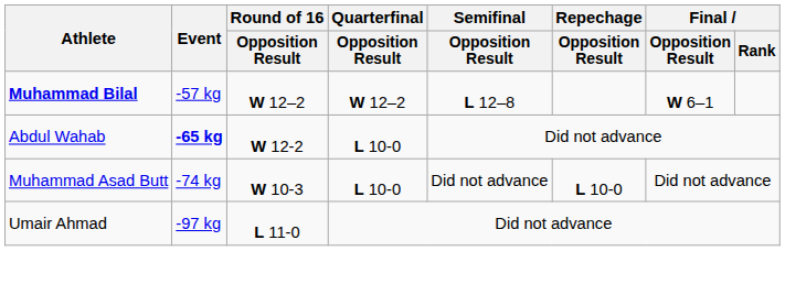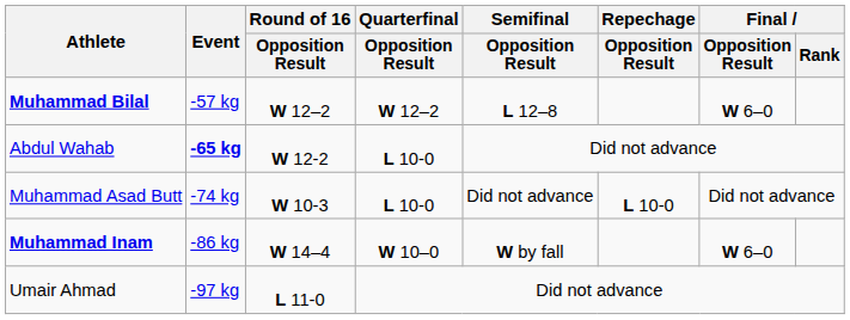 <table class="wikitable" style="font-size:90%;">
 <tr>
 <th rowspan=2>Athlete</th>
 <th rowspan=2>Event</th>
 <th>Round of 16</th>
 <th>Quarterfinal</th>
 <th>Semifinal</th>
 <th>Repechage</th>
 <th colspan=2>Final / </th>
 </tr>
 <tr style="font-size: 95%">
 <th>Opposition<br>Result</th>
 <th>Opposition<br>Result</th>
 <th>Opposition<br>Result</th>
 <th>Opposition<br>Result</th>
 <th>Opposition<br>Result</th>
 <th>Rank</th>
 </tr>
 <tr align=center>
 <td align=left><strong><a href='#'>Muhammad Bilal</a></strong></td>
 <td align=left><a href='#'>-57 kg</a></td>
 <td><br><strong>W</strong> 12–2</td>
 <td><br><strong>W</strong> 12–2</td>
 <td><br><strong>L</strong> 12–8</td>
 <td></td>
-<td><br><strong>W</strong> 6–1</td>
+<td><br><strong>W</strong> 6–0</td>
 <td></td>
 </tr>
 <tr align=center>
 <td align=left><a href='#'>Abdul Wahab</a></td>
 <td align=left><strong><a href='#'>-65 kg</a></strong></td>
 <td><br><strong>W</strong> 12-2</td>
 <td><br><strong>L</strong> 10-0</td>
 <td colspan=4>Did not advance</td>
 </tr>
 <tr align=center>
 <td align=left><a href='#'>Muhammad Asad Butt</a></td>
 <td align=left><a href='#'>-74 kg</a></td>
 <td><br><strong>W</strong> 10-3</td>
 <td><br><strong>L</strong> 10-0</td>
 <td>Did not advance</td>
 <td><br><strong>L</strong> 10-0</td>
 <td colspan=2>Did not advance</td>
 </tr>
 <tr align=center>
+<td align=left><strong><a href='#'>Muhammad Inam</a></strong></td>
+<td align=left><a href='#'>-86 kg</a></td>
+<td><br><strong>W</strong> 14–4</td>
+<td><br><strong>W</strong> 10–0</td>
+<td><br><strong>W</strong> by fall</td>
+<td></td>
+<td><br><strong>W</strong> 6–0</td>
+<td></td>
+</tr>
+<tr align=center>
 <td align=left>Umair Ahmad</td>
 <td align=left><a href='#'>-97 kg</a></td>
 <td><br><strong>L</strong> 11-0</td>
 <td colspan=5>Did not advance</td>
 </tr>
 </table>
